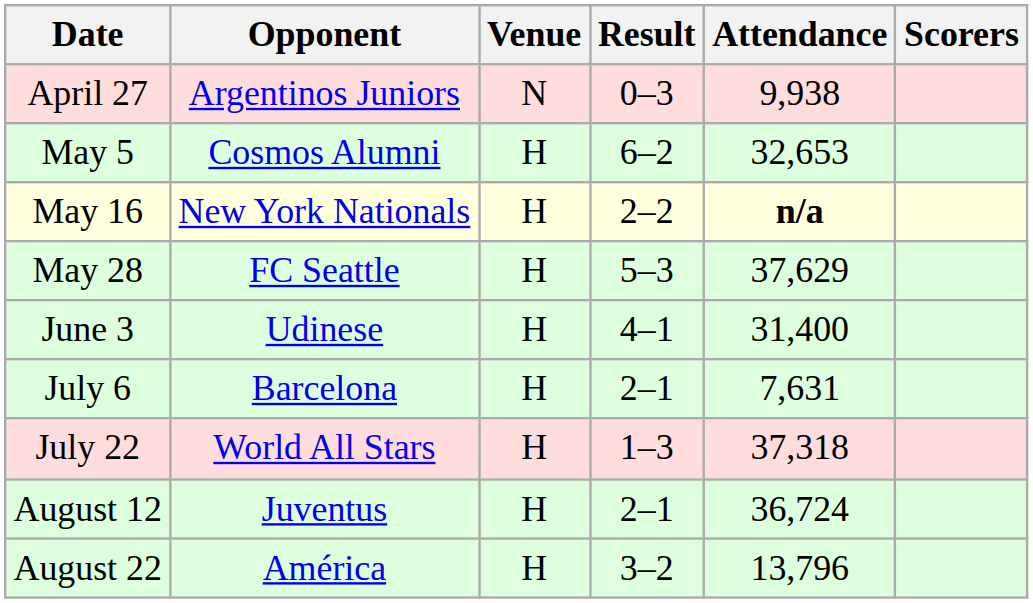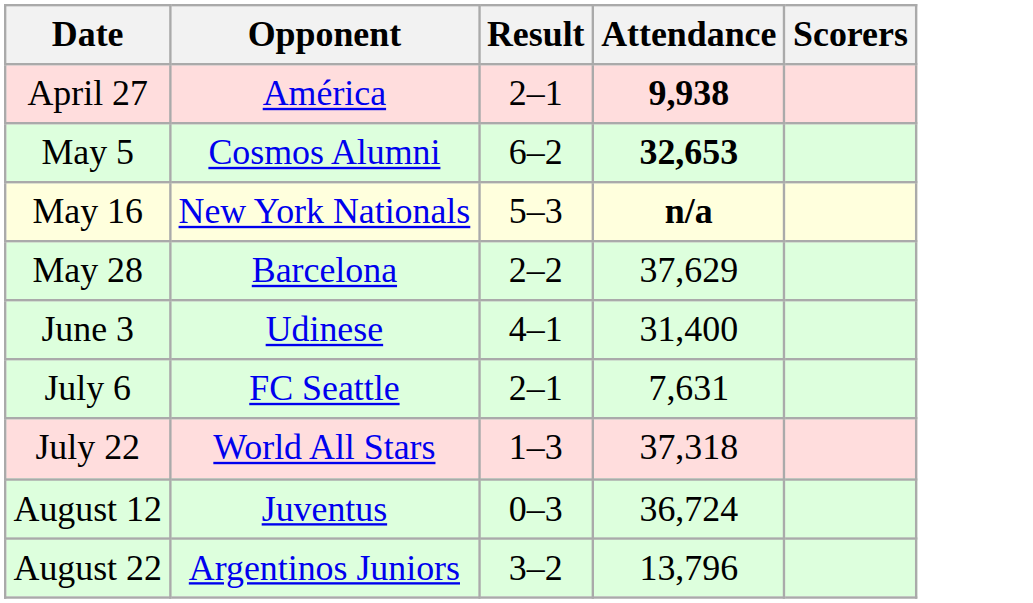 <table class="wikitable" style="font-size:95%; text-align:center">
 <tr>
 <th>Date</th>
 <th>Opponent</th>
-<th>Venue</th>
 <th>Result</th>
 <th>Attendance</th>
 <th>Scorers</th>
 </tr>
 <tr bgcolor="#ffdddd">
 <td> April 27</td>
-<td>  <a href='#'>Argentinos Juniors</a></td>
-<td>N </td>
-<td>0–3</td>
-<td>9,938</td>
+<td>  <a href='#'>América</a></td>
+<td>2–1</td>
+<td><strong>9,938</strong></td>
 <td></td>
 </tr>
 <tr bgcolor="#ddffdd">
 <td> May 5</td>
 <td>  <a href='#'>Cosmos Alumni</a> </td>
-<td>H</td>
 <td>6–2</td>
-<td>32,653</td>
+<td><strong>32,653</strong></td>
 <td></td>
 </tr>
 <tr bgcolor= #ffffdd>
 <td> May 16</td>
 <td>  <a href='#'>New York Nationals</a></td>
-<td>H</td>
-<td>2–2</td>
+<td>5–3</td>
 <td><strong>n/a</strong></td>
 <td></td>
 </tr>
 <tr bgcolor= #ddffdd>
 <td> May 28</td>
-<td>  <a href='#'>FC Seattle</a></td>
-<td>H</td>
-<td>5–3</td>
+<td>  <a href='#'>Barcelona</a></td>
+<td>2–2</td>
 <td>37,629</td>
 <td></td>
 </tr>
 <tr bgcolor= #ddffdd>
 <td> June 3</td>
 <td>  <a href='#'>Udinese</a></td>
-<td>H</td>
 <td>4–1</td>
 <td>31,400</td>
 <td></td>
 </tr>
 <tr bgcolor= #ddffdd>
 <td> July 6</td>
-<td>  <a href='#'>Barcelona</a></td>
-<td>H</td>
+<td>  <a href='#'>FC Seattle</a></td>
 <td>2–1</td>
 <td>7,631</td>
 <td></td>
 </tr>
 <tr bgcolor= #ffdddd>
 <td> July 22</td>
 <td>  <a href='#'>World All Stars</a></td>
-<td>H</td>
 <td>1–3</td>
 <td>37,318</td>
 <td></td>
 </tr>
 <tr bgcolor= #ddffdd>
 <td> August 12</td>
 <td>  <a href='#'>Juventus</a></td>
-<td>H</td>
-<td>2–1</td>
+<td>0–3</td>
 <td>36,724</td>
 <td></td>
 </tr>
 <tr bgcolor="#ddffdd">
 <td> August 22</td>
-<td>  <a href='#'>América</a></td>
-<td>H</td>
+<td>  <a href='#'>Argentinos Juniors</a></td>
 <td>3–2</td>
 <td>13,796</td>
 <td></td>
 </tr>
 </table>
